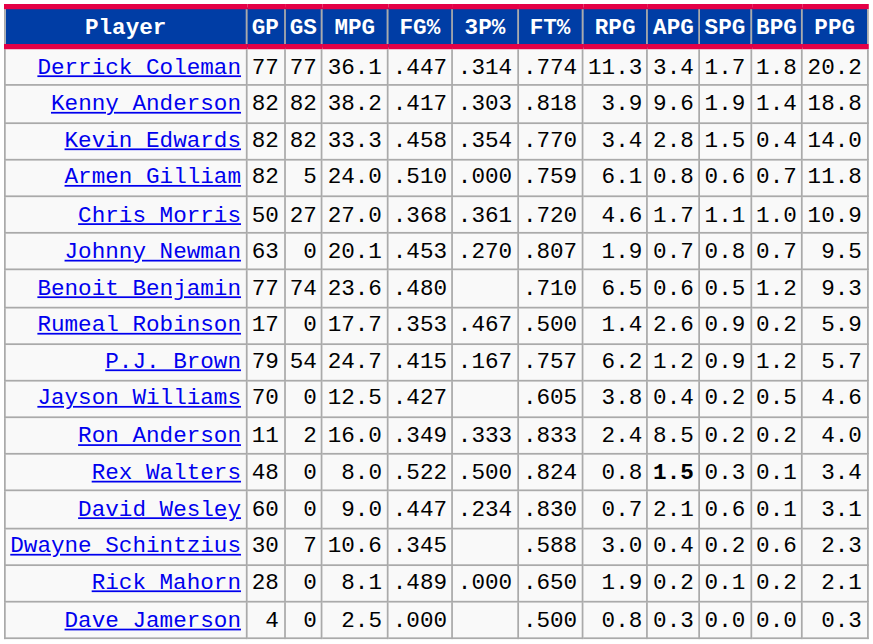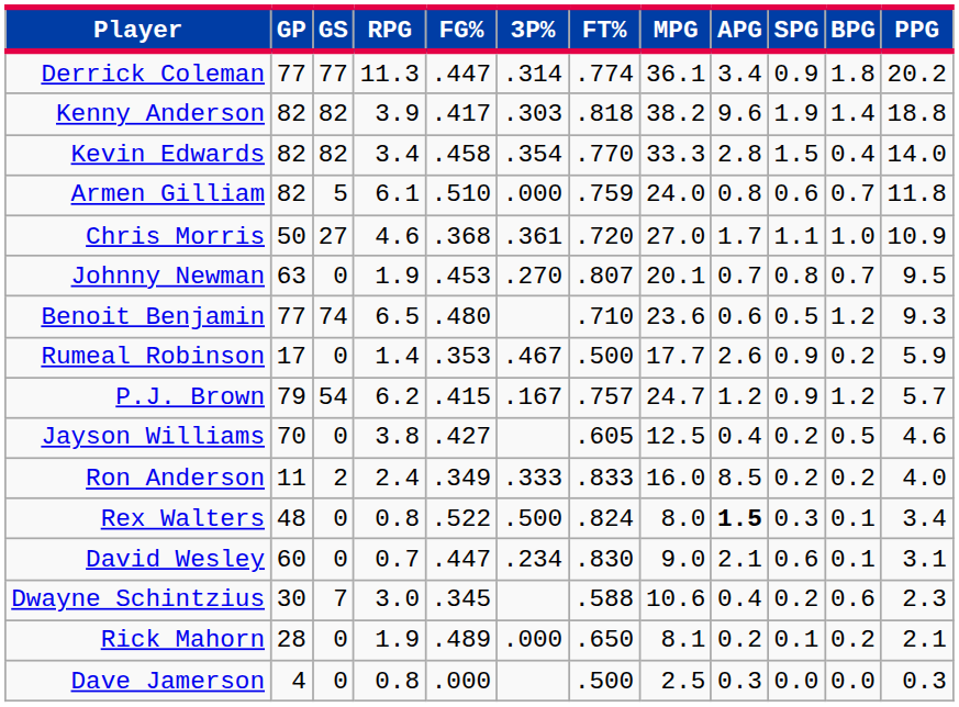 <table class="wikitable sortable" style="text-align:right;">
 <tr>
 <th style="background:#003DA5; color:#FFFFFF; border-top:#E40046 3px solid; border-bottom:#E40046 3px solid;">Player</th>
 <th style="background:#003DA5; color:#FFFFFF; border-top:#E40046 3px solid; border-bottom:#E40046 3px solid;">GP</th>
 <th style="background:#003DA5; color:#FFFFFF; border-top:#E40046 3px solid; border-bottom:#E40046 3px solid;">GS</th>
-<th style="background:#003DA5; color:#FFFFFF; border-top:#E40046 3px solid; border-bottom:#E40046 3px solid;">MPG</th>
+<th style="background:#003DA5; color:#FFFFFF; border-top:#E40046 3px solid; border-bottom:#E40046 3px solid;">RPG</th>
 <th style="background:#003DA5; color:#FFFFFF; border-top:#E40046 3px solid; border-bottom:#E40046 3px solid;">FG%</th>
 <th style="background:#003DA5; color:#FFFFFF; border-top:#E40046 3px solid; border-bottom:#E40046 3px solid;">3P%</th>
 <th style="background:#003DA5; color:#FFFFFF; border-top:#E40046 3px solid; border-bottom:#E40046 3px solid;">FT%</th>
-<th style="background:#003DA5; color:#FFFFFF; border-top:#E40046 3px solid; border-bottom:#E40046 3px solid;">RPG</th>
+<th style="background:#003DA5; color:#FFFFFF; border-top:#E40046 3px solid; border-bottom:#E40046 3px solid;">MPG</th>
 <th style="background:#003DA5; color:#FFFFFF; border-top:#E40046 3px solid; border-bottom:#E40046 3px solid;">APG</th>
 <th style="background:#003DA5; color:#FFFFFF; border-top:#E40046 3px solid; border-bottom:#E40046 3px solid;">SPG</th>
 <th style="background:#003DA5; color:#FFFFFF; border-top:#E40046 3px solid; border-bottom:#E40046 3px solid;">BPG</th>
 <th style="background:#003DA5; color:#FFFFFF; border-top:#E40046 3px solid; border-bottom:#E40046 3px solid;">PPG</th>
 </tr>
 <tr>
 <td><a href='#'>Derrick Coleman</a></td>
 <td>77</td>
 <td>77</td>
-<td>36.1</td>
+<td>11.3</td>
 <td>.447</td>
 <td>.314</td>
 <td>.774</td>
-<td>11.3</td>
+<td>36.1</td>
 <td>3.4</td>
-<td>1.7</td>
+<td>0.9</td>
 <td>1.8</td>
 <td>20.2</td>
 </tr>
 <tr>
 <td><a href='#'>Kenny Anderson</a></td>
 <td>82</td>
 <td>82</td>
-<td>38.2</td>
+<td>3.9</td>
 <td>.417</td>
 <td>.303</td>
 <td>.818</td>
-<td>3.9</td>
+<td>38.2</td>
 <td>9.6</td>
 <td>1.9</td>
 <td>1.4</td>
 <td>18.8</td>
 </tr>
 <tr>
 <td><a href='#'>Kevin Edwards</a></td>
 <td>82</td>
 <td>82</td>
-<td>33.3</td>
+<td>3.4</td>
 <td>.458</td>
 <td>.354</td>
 <td>.770</td>
-<td>3.4</td>
+<td>33.3</td>
 <td>2.8</td>
 <td>1.5</td>
 <td>0.4</td>
 <td>14.0</td>
 </tr>
 <tr>
 <td><a href='#'>Armen Gilliam</a></td>
 <td>82</td>
 <td>5</td>
-<td>24.0</td>
+<td>6.1</td>
 <td>.510</td>
 <td>.000</td>
 <td>.759</td>
-<td>6.1</td>
+<td>24.0</td>
 <td>0.8</td>
 <td>0.6</td>
 <td>0.7</td>
 <td>11.8</td>
 </tr>
 <tr>
 <td><a href='#'>Chris Morris</a></td>
 <td>50</td>
 <td>27</td>
-<td>27.0</td>
+<td>4.6</td>
 <td>.368</td>
 <td>.361</td>
 <td>.720</td>
-<td>4.6</td>
+<td>27.0</td>
 <td>1.7</td>
 <td>1.1</td>
 <td>1.0</td>
 <td>10.9</td>
 </tr>
 <tr>
 <td><a href='#'>Johnny Newman</a></td>
 <td>63</td>
 <td>0</td>
-<td>20.1</td>
+<td>1.9</td>
 <td>.453</td>
 <td>.270</td>
 <td>.807</td>
-<td>1.9</td>
+<td>20.1</td>
 <td>0.7</td>
 <td>0.8</td>
 <td>0.7</td>
 <td>9.5</td>
 </tr>
 <tr>
 <td><a href='#'>Benoit Benjamin</a></td>
 <td>77</td>
 <td>74</td>
-<td>23.6</td>
+<td>6.5</td>
 <td>.480</td>
 <td></td>
 <td>.710</td>
-<td>6.5</td>
+<td>23.6</td>
 <td>0.6</td>
 <td>0.5</td>
 <td>1.2</td>
 <td>9.3</td>
 </tr>
 <tr>
 <td><a href='#'>Rumeal Robinson</a></td>
 <td>17</td>
 <td>0</td>
-<td>17.7</td>
+<td>1.4</td>
 <td>.353</td>
 <td>.467</td>
 <td>.500</td>
-<td>1.4</td>
+<td>17.7</td>
 <td>2.6</td>
 <td>0.9</td>
 <td>0.2</td>
 <td>5.9</td>
 </tr>
 <tr>
 <td><a href='#'>P.J. Brown</a></td>
 <td>79</td>
 <td>54</td>
-<td>24.7</td>
+<td>6.2</td>
 <td>.415</td>
 <td>.167</td>
 <td>.757</td>
-<td>6.2</td>
+<td>24.7</td>
 <td>1.2</td>
 <td>0.9</td>
 <td>1.2</td>
 <td>5.7</td>
 </tr>
 <tr>
 <td><a href='#'>Jayson Williams</a></td>
 <td>70</td>
 <td>0</td>
-<td>12.5</td>
+<td>3.8</td>
 <td>.427</td>
 <td></td>
 <td>.605</td>
-<td>3.8</td>
+<td>12.5</td>
 <td>0.4</td>
 <td>0.2</td>
 <td>0.5</td>
 <td>4.6</td>
 </tr>
 <tr>
 <td><a href='#'>Ron Anderson</a></td>
 <td>11</td>
 <td>2</td>
-<td>16.0</td>
+<td>2.4</td>
 <td>.349</td>
 <td>.333</td>
 <td>.833</td>
-<td>2.4</td>
+<td>16.0</td>
 <td>8.5</td>
 <td>0.2</td>
 <td>0.2</td>
 <td>4.0</td>
 </tr>
 <tr>
 <td><a href='#'>Rex Walters</a></td>
 <td>48</td>
 <td>0</td>
-<td>8.0</td>
+<td>0.8</td>
 <td>.522</td>
 <td>.500</td>
 <td>.824</td>
-<td>0.8</td>
+<td>8.0</td>
 <td><strong>1.5</strong></td>
 <td>0.3</td>
 <td>0.1</td>
 <td>3.4</td>
 </tr>
 <tr>
 <td><a href='#'>David Wesley</a></td>
 <td>60</td>
 <td>0</td>
-<td>9.0</td>
+<td>0.7</td>
 <td>.447</td>
 <td>.234</td>
 <td>.830</td>
-<td>0.7</td>
+<td>9.0</td>
 <td>2.1</td>
 <td>0.6</td>
 <td>0.1</td>
 <td>3.1</td>
 </tr>
 <tr>
 <td><a href='#'>Dwayne Schintzius</a></td>
 <td>30</td>
 <td>7</td>
-<td>10.6</td>
+<td>3.0</td>
 <td>.345</td>
 <td></td>
 <td>.588</td>
-<td>3.0</td>
+<td>10.6</td>
 <td>0.4</td>
 <td>0.2</td>
 <td>0.6</td>
 <td>2.3</td>
 </tr>
 <tr>
 <td><a href='#'>Rick Mahorn</a></td>
 <td>28</td>
 <td>0</td>
-<td>8.1</td>
+<td>1.9</td>
 <td>.489</td>
 <td>.000</td>
 <td>.650</td>
-<td>1.9</td>
+<td>8.1</td>
 <td>0.2</td>
 <td>0.1</td>
 <td>0.2</td>
 <td>2.1</td>
 </tr>
 <tr>
 <td><a href='#'>Dave Jamerson</a></td>
 <td>4</td>
 <td>0</td>
-<td>2.5</td>
+<td>0.8</td>
 <td>.000</td>
 <td></td>
 <td>.500</td>
-<td>0.8</td>
+<td>2.5</td>
 <td>0.3</td>
 <td>0.0</td>
 <td>0.0</td>
 <td>0.3</td>
 </tr>
 </table>
